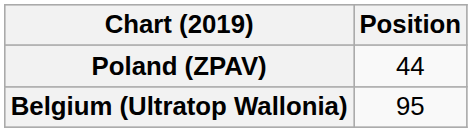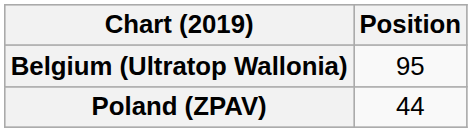 <table class="wikitable plainrowheaders" style="text-align:center">
 <tr>
 <th scope="col">Chart (2019)</th>
 <th scope="col">Position</th>
 </tr>
 <tr>
+<th scope="row">Belgium (Ultratop Wallonia)</th>
+<td>95</td>
+</tr>
+<tr>
 <th scope="row">Poland (ZPAV)</th>
 <td>44</td>
 </tr>
-<tr>
-<th scope="row">Belgium (Ultratop Wallonia)</th>
-<td>95</td>
-</tr>
 </table>
